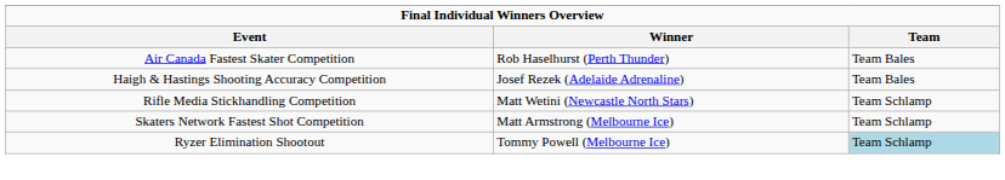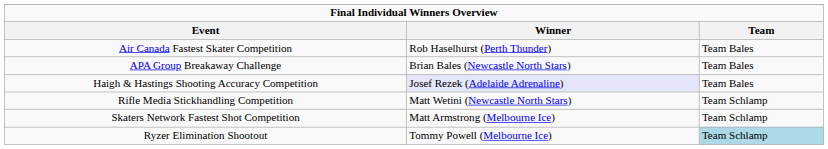 <table width="75%" class="wikitable">
 <tr>
 </tr>
 <tr align="center">
 <td colspan="3"><strong>Final Individual Winners Overview</strong></td>
 </tr>
 <tr>
 <th>Event</th>
 <th>Winner</th>
 <th>Team</th>
 </tr>
 <tr>
 <td align=center><a href='#'>Air Canada</a> Fastest Skater Competition</td>
 <td>Rob Haselhurst (<a href='#'>Perth Thunder</a>)</td>
 <td>Team Bales</td>
 </tr>
 <tr>
+<td align=center><a href='#'>APA Group</a> Breakaway Challenge</td>
+<td>Brian Bales (<a href='#'>Newcastle North Stars</a>)</td>
+<td>Team Bales</td>
+</tr>
+<tr>
 <td align=center>Haigh & Hastings Shooting Accuracy Competition</td>
-<td>Josef Rezek (<a href='#'>Adelaide Adrenaline</a>)</td>
+<td style="background: lavender;">Josef Rezek (<a href='#'>Adelaide Adrenaline</a>)</td>
 <td>Team Bales</td>
 </tr>
 <tr>
 <td align=center>Rifle Media Stickhandling Competition</td>
 <td>Matt Wetini (<a href='#'>Newcastle North Stars</a>)</td>
 <td>Team Schlamp</td>
 </tr>
 <tr>
 <td align=center>Skaters Network Fastest Shot Competition</td>
 <td>Matt Armstrong (<a href='#'>Melbourne Ice</a>)</td>
 <td>Team Schlamp</td>
 </tr>
 <tr>
 <td align=center>Ryzer Elimination Shootout</td>
 <td>Tommy Powell (<a href='#'>Melbourne Ice</a>)</td>
 <td style="background: lightblue;">Team Schlamp</td>
 </tr>
 </table>
